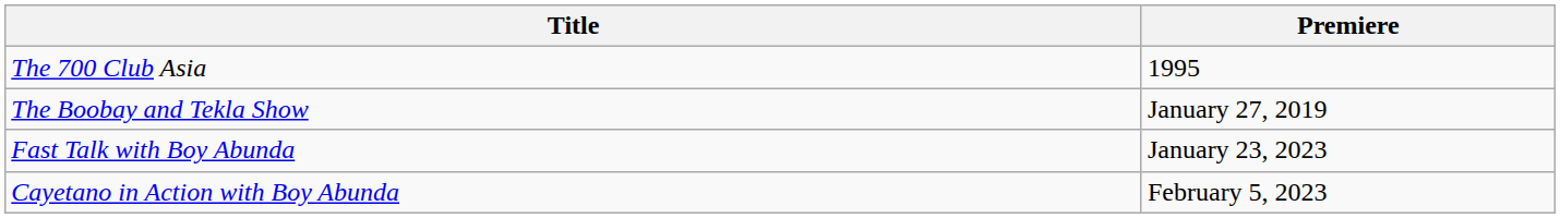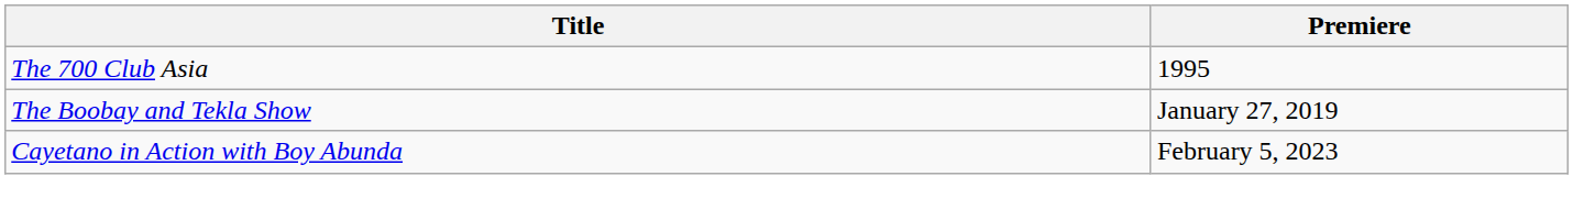 <table class="wikitable sortable" width="75%">
 <tr>
 <th style="width:55%;">Title</th>
 <th style="width:20%;">Premiere</th>
 </tr>
 <tr>
 <td><em><a href='#'>The 700 Club</a> Asia</em></td>
 <td>1995</td>
 </tr>
 <tr>
 <td><em><a href='#'>The Boobay and Tekla Show</a></em></td>
 <td>January 27, 2019</td>
 </tr>
 <tr>
-<td><em><a href='#'>Fast Talk with Boy Abunda</a></em></td>
-<td>January 23, 2023</td>
-</tr>
-<tr>
 <td><em><a href='#'>Cayetano in Action with Boy Abunda</a></em></td>
 <td>February 5, 2023</td>
 </tr>
 </table>
